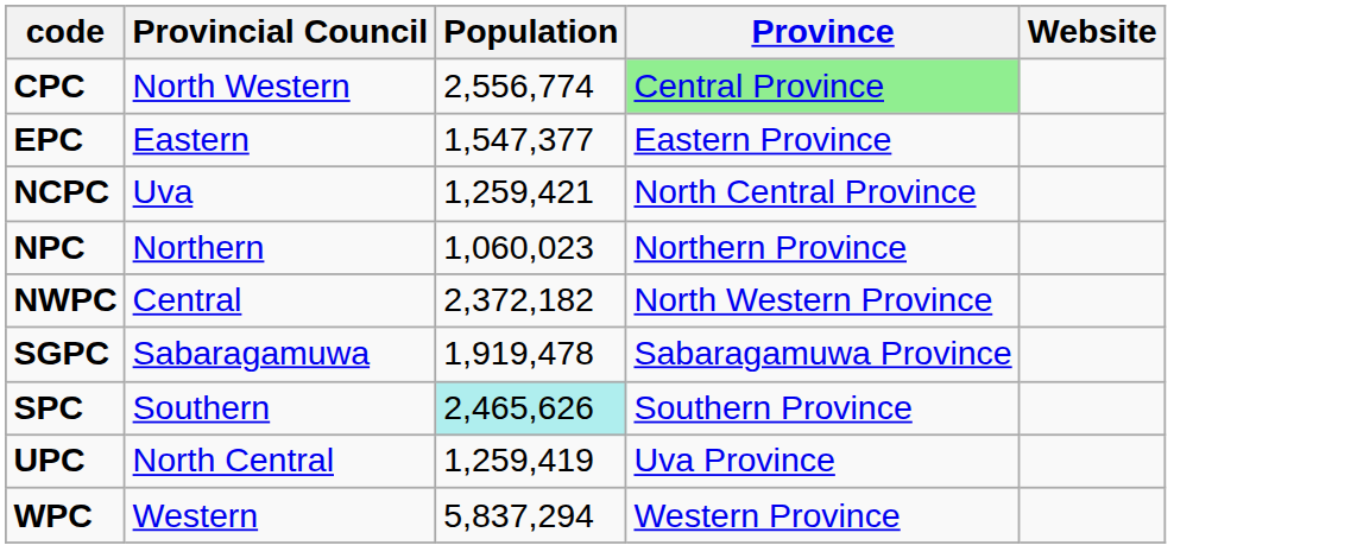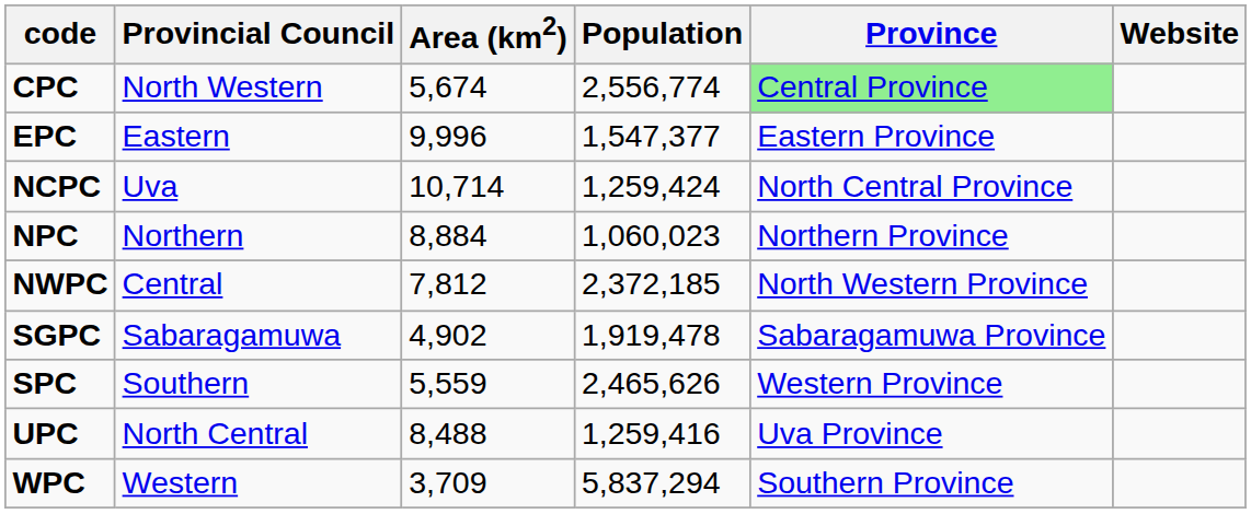 <table class="wikitable sortable static-row-numbers static-row-header-text">
 <tr>
 <th>code</th>
 <th>Provincial Council</th>
+<th>Area (km<sup>2</sup>)</th>
 <th>Population</th>
 <th><a href='#'>Province</a></th>
 <th>Website</th>
 </tr>
 <tr>
 <td><strong>CPC</strong></td>
 <td><a href='#'>North Western</a></td>
+<td>5,674</td>
 <td>2,556,774</td>
 <td style="background: lightgreen;"><a href='#'>Central Province</a></td>
 <td></td>
 </tr>
 <tr>
 <td><strong>EPC</strong></td>
 <td><a href='#'>Eastern</a></td>
+<td>9,996</td>
 <td>1,547,377</td>
 <td><a href='#'>Eastern Province</a></td>
 <td></td>
 </tr>
 <tr>
 <td><strong>NCPC</strong></td>
 <td><a href='#'>Uva</a></td>
-<td>1,259,421</td>
+<td>10,714</td>
+<td>1,259,424</td>
 <td><a href='#'>North Central Province</a></td>
 <td></td>
 </tr>
 <tr>
 <td><strong>NPC</strong></td>
 <td><a href='#'>Northern</a></td>
+<td>8,884</td>
 <td>1,060,023</td>
 <td><a href='#'>Northern Province</a></td>
 <td></td>
 </tr>
 <tr>
 <td><strong>NWPC</strong></td>
 <td><a href='#'>Central</a></td>
-<td>2,372,182</td>
+<td>7,812</td>
+<td>2,372,185</td>
 <td><a href='#'>North Western Province</a></td>
 <td></td>
 </tr>
 <tr>
 <td><strong>SGPC</strong></td>
 <td><a href='#'>Sabaragamuwa</a></td>
+<td>4,902</td>
 <td>1,919,478</td>
 <td><a href='#'>Sabaragamuwa Province</a></td>
 <td></td>
 </tr>
 <tr>
 <td><strong>SPC</strong></td>
 <td><a href='#'>Southern</a></td>
-<td style="background: paleturquoise;">2,465,626</td>
-<td><a href='#'>Southern Province</a></td>
+<td>5,559</td>
+<td>2,465,626</td>
+<td><a href='#'>Western Province</a></td>
 <td></td>
 </tr>
 <tr>
 <td><strong>UPC</strong></td>
 <td><a href='#'>North Central</a></td>
-<td>1,259,419</td>
+<td>8,488</td>
+<td>1,259,416</td>
 <td><a href='#'>Uva Province</a></td>
 <td></td>
 </tr>
 <tr>
 <td><strong>WPC</strong></td>
 <td><a href='#'>Western</a></td>
+<td>3,709</td>
 <td>5,837,294</td>
-<td><a href='#'>Western Province</a></td>
+<td><a href='#'>Southern Province</a></td>
 <td></td>
 </tr>
 </table>
